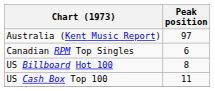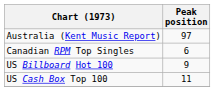 <table class="wikitable sortable">
 <tr>
 <th align="left">Chart (1973)</th>
 <th align="left">Peak<br>position</th>
 </tr>
 <tr>
 <td>Australia (<a href='#'>Kent Music Report</a>)</td>
 <td style="text-align:center;">97</td>
 </tr>
 <tr>
 <td>Canadian <em><a href='#'>RPM</a></em> Top Singles</td>
 <td style="text-align:center;">6</td>
 </tr>
 <tr>
 <td>US <em><a href='#'>Billboard</a></em> <a href='#'>Hot 100</a></td>
-<td style="text-align:center;">8</td>
+<td style="text-align:center;">9</td>
 </tr>
 <tr>
 <td>US <em><a href='#'>Cash Box</a></em> Top 100</td>
 <td style="text-align:center;">11</td>
 </tr>
 <tr>
 </tr>
 </table>
